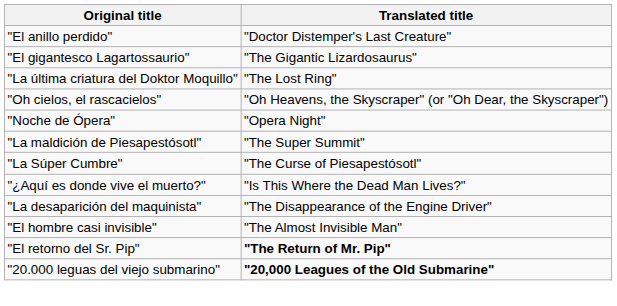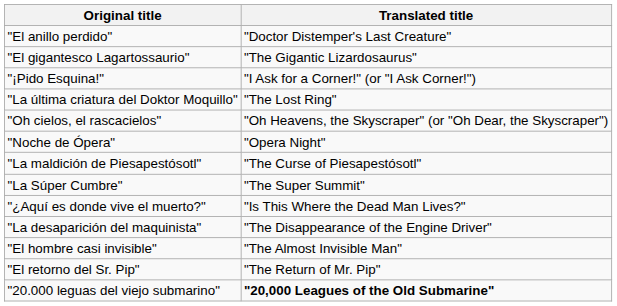 <table class="wikitable" style="font-size: 95%;">
 <tr>
 <th>Original title</th>
 <th>Translated title</th>
 </tr>
 <tr>
 <td>"El anillo perdido"</td>
 <td>"Doctor Distemper's Last Creature"</td>
 </tr>
 <tr>
 <td>"El gigantesco Lagartossaurio"</td>
 <td>"The Gigantic Lizardosaurus"</td>
+</tr>
+<tr>
+<td>"¡Pido Esquina!"</td>
+<td>"I Ask for a Corner!" (or "I Ask Corner!")</td>
 </tr>
 <tr>
 <td>"La última criatura del Doktor Moquillo"</td>
 <td>"The Lost Ring"</td>
 </tr>
 <tr>
 <td>"Oh cielos, el rascacielos"</td>
 <td>"Oh Heavens, the Skyscraper" (or "Oh Dear, the Skyscraper")</td>
 </tr>
 <tr>
 <td>"Noche de Ópera"</td>
 <td>"Opera Night"</td>
 </tr>
 <tr>
 <td>"La maldición de Piesapestósotl"</td>
-<td>"The Super Summit"</td>
+<td>"The Curse of Piesapestósotl"</td>
 </tr>
 <tr>
 <td>"La Súper Cumbre"</td>
-<td>"The Curse of Piesapestósotl"</td>
+<td>"The Super Summit"</td>
 </tr>
 <tr>
 <td>"¿Aquí es donde vive el muerto?"</td>
 <td>"Is This Where the Dead Man Lives?"</td>
 </tr>
 <tr>
 <td>"La desaparición del maquinista"</td>
 <td>"The Disappearance of the Engine Driver"</td>
 </tr>
 <tr>
 <td>"El hombre casi invisible"</td>
 <td>"The Almost Invisible Man"</td>
 </tr>
 <tr>
 <td>"El retorno del Sr. Pip"</td>
-<td><strong>"The Return of Mr. Pip"</strong></td>
+<td>"The Return of Mr. Pip"</td>
 </tr>
 <tr>
 <td>"20.000 leguas del viejo submarino"</td>
 <td><strong>"20,000 Leagues of the Old Submarine"</strong></td>
 </tr>
 </table>
